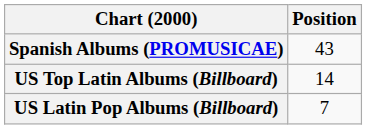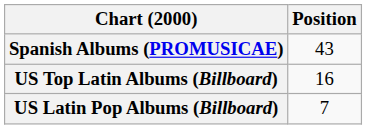 <table class="wikitable plainrowheaders sortable" style="text-align:center;">
 <tr>
 <th scope="col">Chart (2000)</th>
 <th scope="col">Position</th>
 </tr>
 <tr>
 <th scope="row">Spanish Albums (<a href='#'>PROMUSICAE</a>)</th>
 <td style="text-align:center;">43</td>
 </tr>
 <tr>
 <th scope="row">US Top Latin Albums (<em>Billboard</em>)</th>
-<td style="text-align:center;">14</td>
+<td style="text-align:center;">16</td>
 </tr>
 <tr>
 <th scope="row">US Latin Pop Albums (<em>Billboard</em>)</th>
 <td style="text-align:center;">7</td>
 </tr>
 </table>
